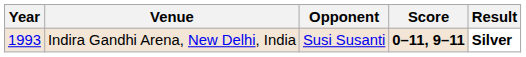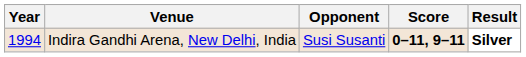 <table class="sortable wikitable" style="font-size: 90%;">
 <tr>
 <th>Year</th>
 <th>Venue</th>
 <th>Opponent</th>
 <th>Score</th>
 <th>Result</th>
 </tr>
 <tr style="background:#F3E6D7">
-<td align="center"><a href='#'>1993</a></td>
+<td align="center"><a href='#'>1994</a></td>
 <td align="left">Indira Gandhi Arena, <a href='#'>New Delhi</a>, India</td>
 <td align="left"> <a href='#'>Susi Susanti</a></td>
 <td align="left"><strong>0–11, 9–11</strong></td>
 <td style="text-align:left; background:white"> <strong>Silver</strong></td>
 </tr>
 </table>
